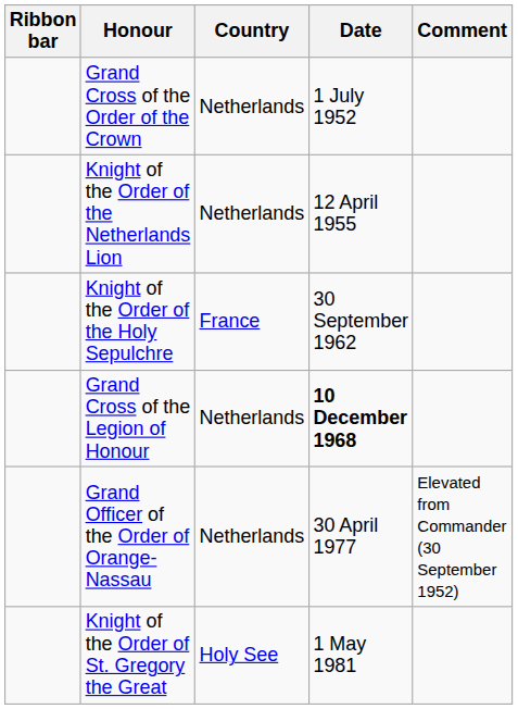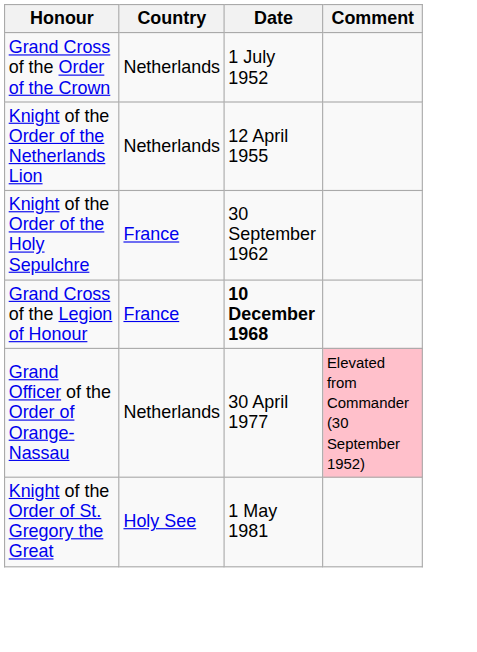 <table class="wikitable" style="width:60%;">
 <tr>
-<th style="width:80px;">Ribbon bar</th>
 <th>Honour</th>
 <th>Country</th>
 <th>Date</th>
 <th>Comment</th>
 </tr>
 <tr>
-<td></td>
 <td><a href='#'>Grand Cross</a> of the <a href='#'>Order of the Crown</a></td>
 <td>Netherlands</td>
 <td>1 July 1952</td>
 <td></td>
 </tr>
 <tr>
-<td></td>
 <td><a href='#'>Knight</a> of the <a href='#'>Order of the Netherlands Lion</a></td>
 <td>Netherlands</td>
 <td>12 April 1955</td>
 <td></td>
 </tr>
 <tr>
-<td></td>
 <td><a href='#'>Knight</a> of the <a href='#'>Order of the Holy Sepulchre</a></td>
 <td><a href='#'>France</a></td>
 <td>30 September 1962</td>
 <td></td>
 </tr>
 <tr>
-<td></td>
 <td><a href='#'>Grand Cross</a> of the <a href='#'>Legion of Honour</a></td>
-<td>Netherlands</td>
+<td><a href='#'>France</a></td>
 <td><strong>10 December 1968</strong></td>
 <td></td>
 </tr>
 <tr>
-<td></td>
 <td><a href='#'>Grand Officer</a> of the <a href='#'>Order of Orange-Nassau</a></td>
 <td>Netherlands</td>
 <td>30 April 1977</td>
-<td><small>Elevated from Commander (30 September 1952)</small></td>
+<td style="background: pink;"><small>Elevated from Commander (30 September 1952)</small></td>
 </tr>
 <tr>
-<td></td>
 <td><a href='#'>Knight</a> of the <a href='#'>Order of St. Gregory the Great</a></td>
 <td><a href='#'>Holy See</a></td>
 <td>1 May 1981</td>
 <td></td>
 </tr>
 </table>
